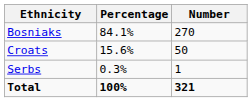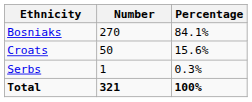 <table class="wikitable">
 <tr>
 <th width="100px">Ethnicity</th>
+<th width="80px">Number</th>
 <th width="80px">Percentage</th>
-<th width="80px">Number</th>
 </tr>
 <tr>
 <td><a href='#'>Bosniaks</a></td>
+<td>270</td>
 <td>84.1%</td>
-<td>270</td>
 </tr>
 <tr>
 <td><a href='#'>Croats</a></td>
+<td>50</td>
 <td>15.6%</td>
-<td>50</td>
 </tr>
 <tr>
 <td><a href='#'>Serbs</a></td>
+<td>1</td>
 <td>0.3%</td>
-<td>1</td>
 </tr>
 <tr>
 <td><strong>Total</strong></td>
+<td><strong>321</strong></td>
 <td><strong>100%</strong></td>
-<td><strong>321</strong></td>
 </tr>
 </table>
